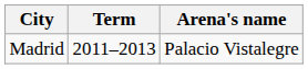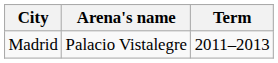 <table class="wikitable">
 <tr>
 <th>City</th>
+<th>Arena's name</th>
 <th>Term</th>
-<th>Arena's name</th>
 </tr>
 <tr>
 <td>Madrid</td>
+<td>Palacio Vistalegre</td>
 <td>2011–2013</td>
-<td>Palacio Vistalegre</td>
 </tr>
 </table>
